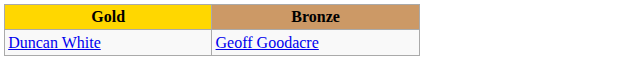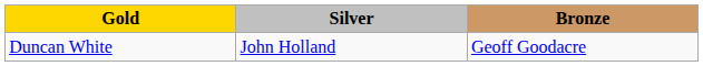 <table class="wikitable" style="text-align:left">
 <tr align="center">
 <td width=200 bgcolor=gold><strong>Gold</strong></td>
+<td width=200 bgcolor=silver><strong>Silver</strong></td>
 <td width=200 bgcolor=CC9966><strong>Bronze</strong></td>
 </tr>
 <tr>
 <td><a href='#'>Duncan White</a><br><em></em></td>
+<td><a href='#'>John Holland</a><br><em></em></td>
 <td><a href='#'>Geoff Goodacre</a><br><em></em></td>
 </tr>
 </table>
